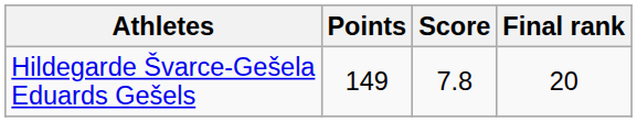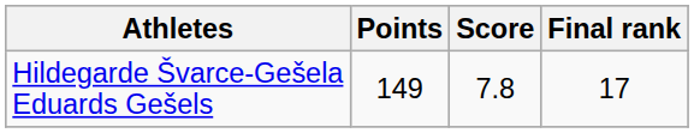 <table class="wikitable" border="1" style="font-size:90%">
 <tr>
 <th>Athletes</th>
 <th>Points</th>
 <th>Score</th>
 <th>Final rank</th>
 </tr>
 <tr align=center>
 <td align=left><a href='#'>Hildegarde Švarce-Gešela</a><br><a href='#'>Eduards Gešels</a></td>
 <td>149</td>
 <td>7.8</td>
-<td>20</td>
+<td>17</td>
 </tr>
 </table>
